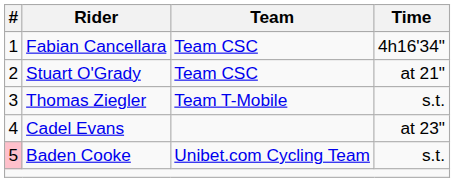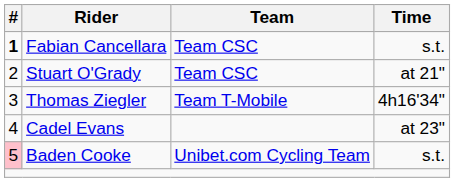 <table class="wikitable">
 <tr>
 <th>#</th>
 <th>Rider</th>
 <th>Team</th>
 <th>Time</th>
 </tr>
 <tr>
-<td align=right>1</td>
+<td align=right><strong>1</strong></td>
 <td> <a href='#'>Fabian Cancellara</a></td>
 <td><a href='#'>Team CSC</a></td>
-<td align=right>4h16'34"</td>
+<td align=right>s.t.</td>
 </tr>
 <tr>
 <td align=right>2</td>
 <td> <a href='#'>Stuart O'Grady</a></td>
 <td><a href='#'>Team CSC</a></td>
 <td align=right>at 21"</td>
 </tr>
 <tr>
 <td align=right>3</td>
 <td> <a href='#'>Thomas Ziegler</a></td>
 <td><a href='#'>Team T-Mobile</a></td>
-<td align=right>s.t.</td>
+<td align=right>4h16'34"</td>
 </tr>
 <tr>
 <td align=right>4</td>
 <td> <a href='#'>Cadel Evans</a></td>
 <td></td>
 <td align=right>at 23"</td>
 </tr>
 <tr>
 <td align=right style="background: pink;">5</td>
 <td> <a href='#'>Baden Cooke</a></td>
 <td><a href='#'>Unibet.com Cycling Team</a></td>
 <td align=right>s.t.</td>
 </tr>
 <tr>
 <td align=right colspan=5></td>
 </tr>
 </table>
